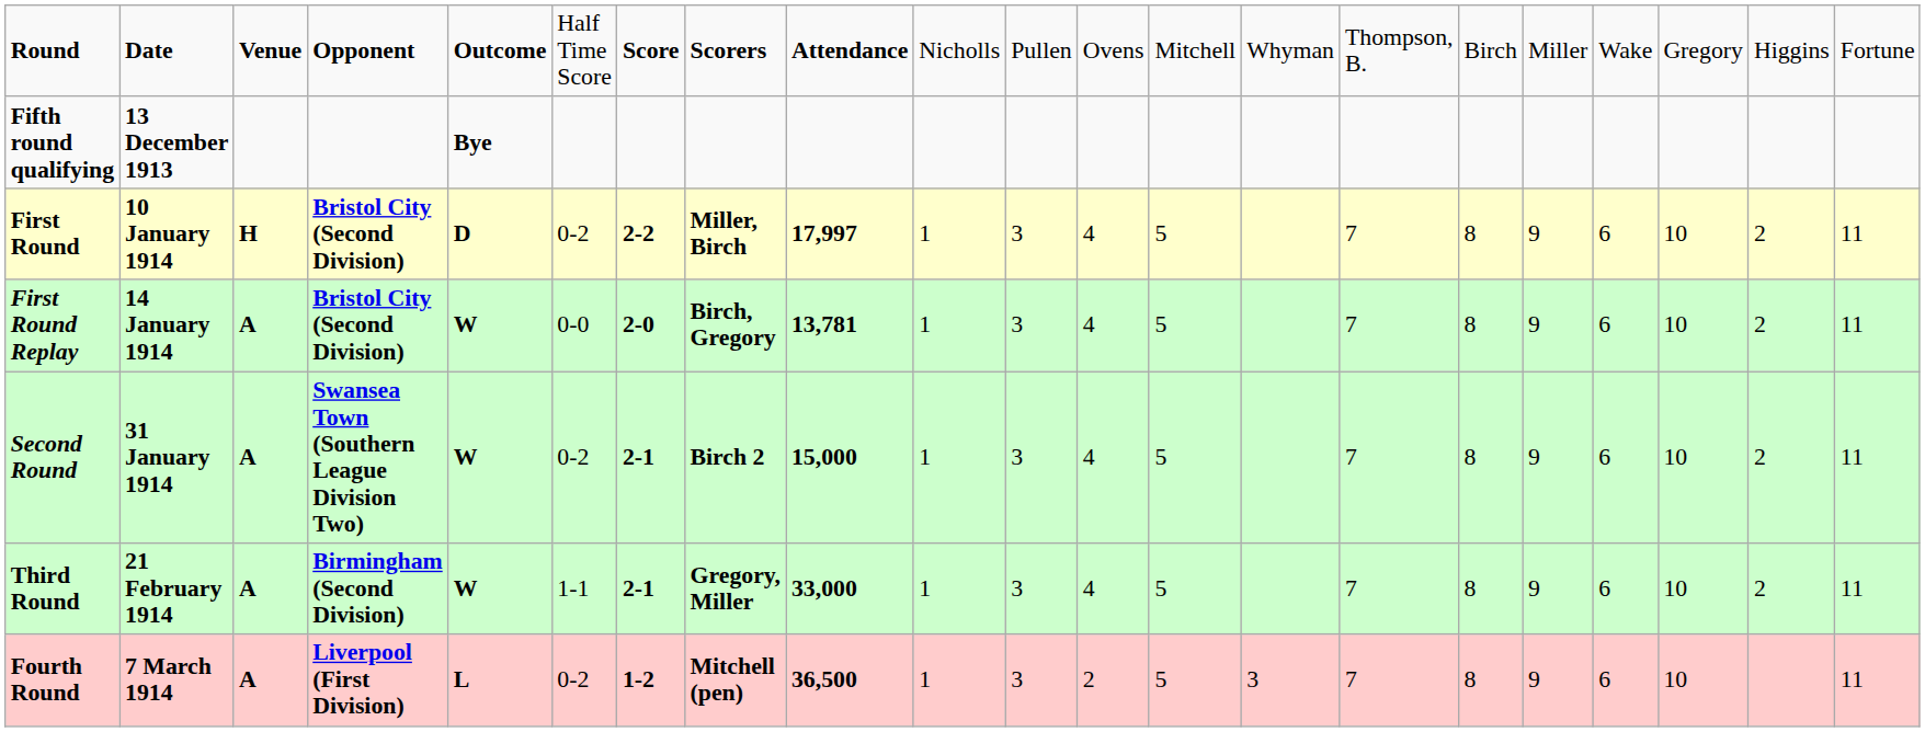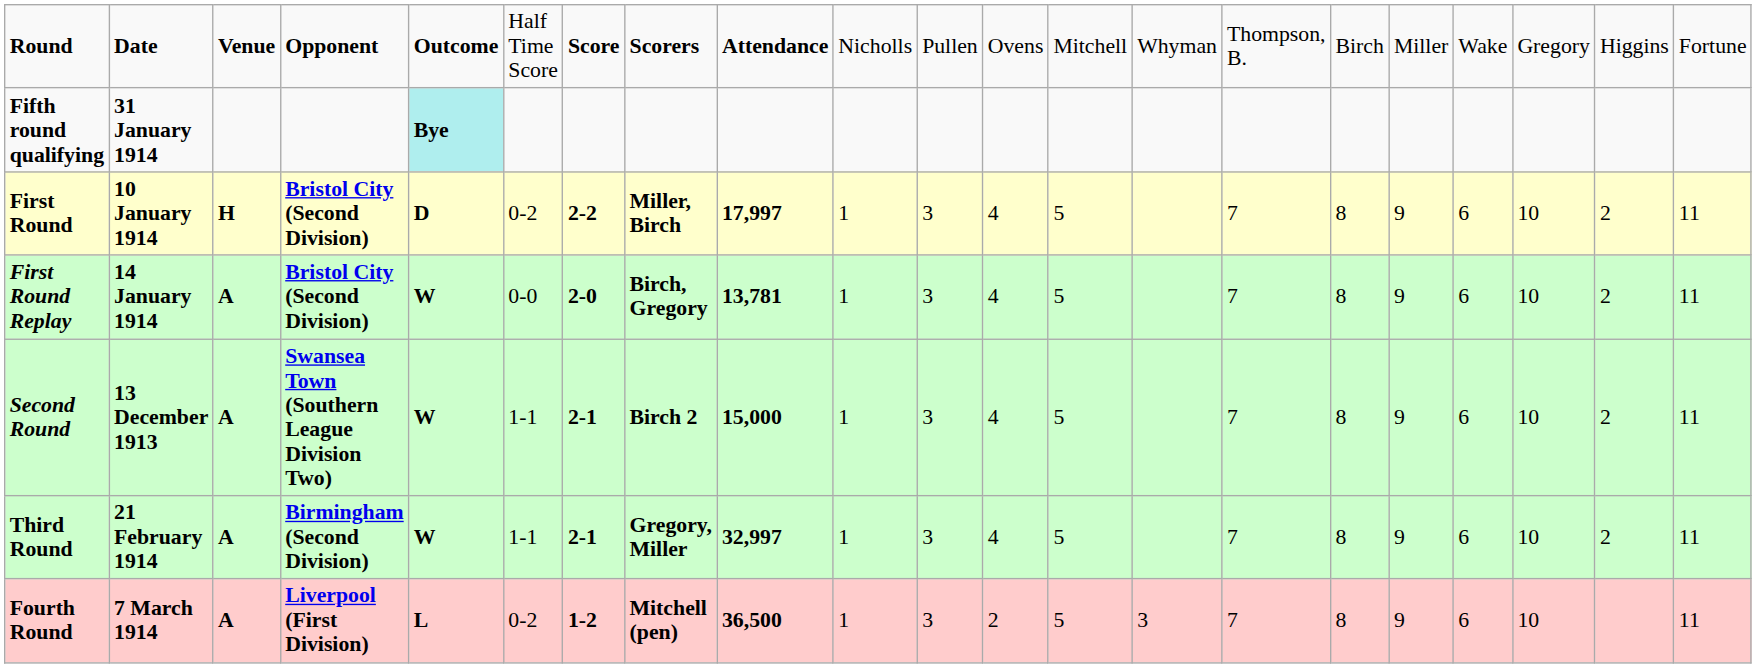 <table class="wikitable">
 <tr>
 <td><strong>Round</strong></td>
 <td><strong>Date</strong></td>
 <td><strong>Venue</strong></td>
 <td><strong>Opponent</strong></td>
 <td><strong>Outcome</strong></td>
 <td>Half Time Score</td>
 <td><strong>Score</strong></td>
 <td><strong>Scorers</strong></td>
 <td><strong>Attendance</strong></td>
 <td>Nicholls</td>
 <td>Pullen</td>
 <td>Ovens</td>
 <td>Mitchell</td>
 <td>Whyman</td>
 <td>Thompson, B.</td>
 <td>Birch</td>
 <td>Miller</td>
 <td>Wake</td>
 <td>Gregory</td>
 <td>Higgins</td>
 <td>Fortune</td>
 </tr>
 <tr>
 <td><strong>Fifth round qualifying</strong></td>
-<td><strong>13 December 1913</strong></td>
+<td><strong>31 January 1914</strong></td>
 <td></td>
 <td></td>
-<td><strong>Bye</strong></td>
+<td style="background: paleturquoise;"><strong>Bye</strong></td>
 <td></td>
 <td></td>
 <td></td>
 <td></td>
 <td></td>
 <td></td>
 <td></td>
 <td></td>
 <td></td>
 <td></td>
 <td></td>
 <td></td>
 <td></td>
 <td></td>
 <td></td>
 <td></td>
 </tr>
 <tr bgcolor="#FFFFCC">
 <td><strong>First Round</strong></td>
 <td><strong>10 January 1914</strong></td>
 <td><strong>H</strong></td>
 <td><a href='#'><strong>Bristol City</strong></a> <strong>(Second Division)</strong></td>
 <td><strong>D</strong></td>
 <td>0-2</td>
 <td><strong>2-2</strong></td>
 <td><strong>Miller, Birch</strong></td>
 <td><strong>17,997</strong></td>
 <td>1</td>
 <td>3</td>
 <td>4</td>
 <td>5</td>
 <td></td>
 <td>7</td>
 <td>8</td>
 <td>9</td>
 <td>6</td>
 <td>10</td>
 <td>2</td>
 <td>11</td>
 </tr>
 <tr bgcolor="#CCFFCC">
 <td><strong><em>First Round Replay</em></strong></td>
 <td><strong>14 January 1914</strong></td>
 <td><strong>A</strong></td>
 <td><a href='#'><strong>Bristol City</strong></a> <strong>(Second Division)</strong></td>
 <td><strong>W</strong></td>
 <td>0-0</td>
 <td><strong>2-0</strong></td>
 <td><strong>Birch, Gregory</strong></td>
 <td><strong>13,781</strong></td>
 <td>1</td>
 <td>3</td>
 <td>4</td>
 <td>5</td>
 <td></td>
 <td>7</td>
 <td>8</td>
 <td>9</td>
 <td>6</td>
 <td>10</td>
 <td>2</td>
 <td>11</td>
 </tr>
 <tr bgcolor="#CCFFCC">
 <td><strong><em>Second Round</em></strong></td>
-<td><strong>31 January 1914</strong></td>
+<td><strong>13 December 1913</strong></td>
 <td><strong>A</strong></td>
 <td><strong><a href='#'>Swansea Town</a> (Southern League Division Two)</strong></td>
 <td><strong>W</strong></td>
-<td>0-2</td>
+<td>1-1</td>
 <td><strong>2-1</strong></td>
 <td><strong>Birch 2</strong></td>
 <td><strong>15,000</strong></td>
 <td>1</td>
 <td>3</td>
 <td>4</td>
 <td>5</td>
 <td></td>
 <td>7</td>
 <td>8</td>
 <td>9</td>
 <td>6</td>
 <td>10</td>
 <td>2</td>
 <td>11</td>
 </tr>
 <tr bgcolor="#CCFFCC">
 <td><strong>Third Round</strong></td>
 <td><strong>21 February 1914</strong></td>
 <td><strong>A</strong></td>
 <td><strong><a href='#'>Birmingham</a> (Second Division)</strong></td>
 <td><strong>W</strong></td>
 <td>1-1</td>
 <td><strong>2-1</strong></td>
 <td><strong>Gregory, Miller</strong></td>
-<td><strong>33,000</strong></td>
+<td><strong>32,997</strong></td>
 <td>1</td>
 <td>3</td>
 <td>4</td>
 <td>5</td>
 <td></td>
 <td>7</td>
 <td>8</td>
 <td>9</td>
 <td>6</td>
 <td>10</td>
 <td>2</td>
 <td>11</td>
 </tr>
 <tr bgcolor="#FFCCCC">
 <td><strong>Fourth Round</strong></td>
 <td><strong>7 March 1914</strong></td>
 <td><strong>A</strong></td>
 <td><strong><a href='#'>Liverpool</a> (First Division)</strong></td>
 <td><strong>L</strong></td>
 <td>0-2</td>
 <td><strong>1-2</strong></td>
 <td><strong>Mitchell (pen)</strong></td>
 <td><strong>36,500</strong></td>
 <td>1</td>
 <td>3</td>
 <td>2</td>
 <td>5</td>
 <td>3</td>
 <td>7</td>
 <td>8</td>
 <td>9</td>
 <td>6</td>
 <td>10</td>
 <td></td>
 <td>11</td>
 </tr>
 </table>
